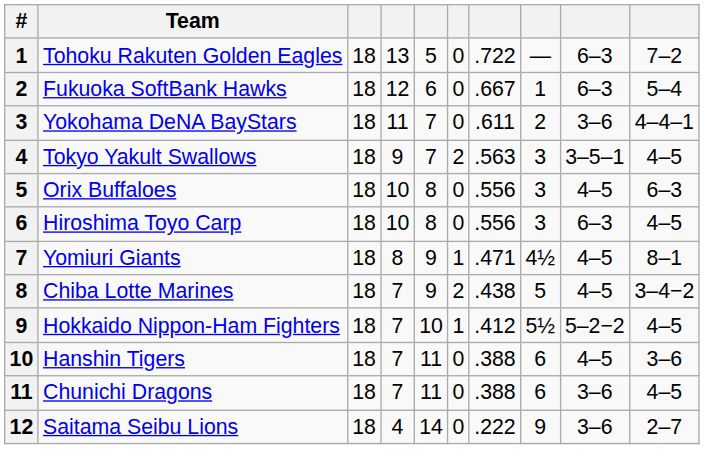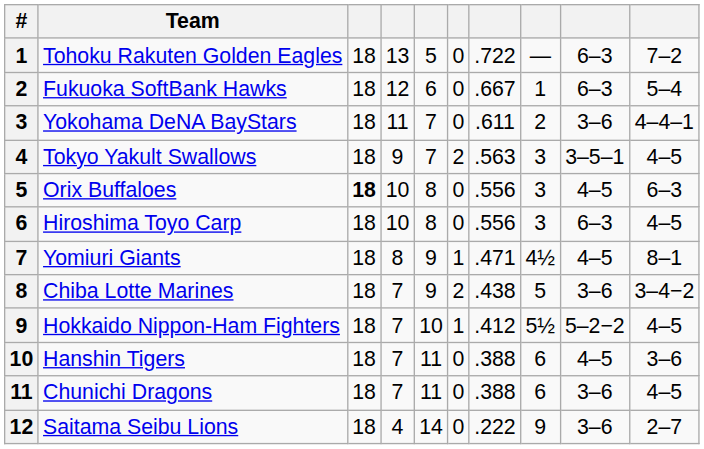 <table class="wikitable plainrowheaders" style="text-align:center;">
 <tr>
 <th scope="col">#</th>
 <th scope="col">Team</th>
 <th scope="col"></th>
 <th scope="col"></th>
 <th scope="col"></th>
 <th scope="col"><a href='#'></a></th>
 <th scope="col"><a href='#'></a></th>
 <th scope="col"></th>
 <th scope="col"></th>
 <th scope="col"></th>
 </tr>
 <tr>
 <th>1</th>
 <td style="text-align:left;"><a href='#'>Tohoku Rakuten Golden Eagles</a></td>
 <td>18</td>
 <td>13</td>
 <td>5</td>
 <td>0</td>
 <td>.722</td>
 <td>—</td>
 <td>6–3</td>
 <td>7–2</td>
 </tr>
 <tr>
 <th>2</th>
 <td style="text-align:left;"><a href='#'>Fukuoka SoftBank Hawks</a></td>
 <td>18</td>
 <td>12</td>
 <td>6</td>
 <td>0</td>
 <td>.667</td>
 <td>1</td>
 <td>6–3</td>
 <td>5–4</td>
 </tr>
 <tr>
 <th>3</th>
 <td style="text-align:left;"><a href='#'>Yokohama DeNA BayStars</a></td>
 <td>18</td>
 <td>11</td>
 <td>7</td>
 <td>0</td>
 <td>.611</td>
 <td>2</td>
 <td>3–6</td>
 <td>4–4–1</td>
 </tr>
 <tr>
 <th>4</th>
 <td style="text-align:left;"><a href='#'>Tokyo Yakult Swallows</a></td>
 <td>18</td>
 <td>9</td>
 <td>7</td>
 <td>2</td>
 <td>.563</td>
 <td>3</td>
 <td>3–5–1</td>
 <td>4–5</td>
 </tr>
 <tr>
 <th>5</th>
 <td style="text-align:left;"><a href='#'>Orix Buffaloes</a></td>
-<td>18</td>
+<td><strong>18</strong></td>
 <td>10</td>
 <td>8</td>
 <td>0</td>
 <td>.556</td>
 <td>3</td>
 <td>4–5</td>
 <td>6–3</td>
 </tr>
 <tr>
 <th>6</th>
 <td style="text-align:left;"><a href='#'>Hiroshima Toyo Carp</a></td>
 <td>18</td>
 <td>10</td>
 <td>8</td>
 <td>0</td>
 <td>.556</td>
 <td>3</td>
 <td>6–3</td>
 <td>4–5</td>
 </tr>
 <tr>
 <th>7</th>
 <td style="text-align:left;"><a href='#'>Yomiuri Giants</a></td>
 <td>18</td>
 <td>8</td>
 <td>9</td>
 <td>1</td>
 <td>.471</td>
 <td>4½</td>
 <td>4–5</td>
 <td>8–1</td>
 </tr>
 <tr>
 <th>8</th>
 <td style="text-align:left;"><a href='#'>Chiba Lotte Marines</a></td>
 <td>18</td>
 <td>7</td>
 <td>9</td>
 <td>2</td>
 <td>.438</td>
 <td>5</td>
-<td>4–5</td>
+<td>3–6</td>
 <td>3–4−2</td>
 </tr>
 <tr>
 <th>9</th>
 <td style="text-align:left;"><a href='#'>Hokkaido Nippon-Ham Fighters</a></td>
 <td>18</td>
 <td>7</td>
 <td>10</td>
 <td>1</td>
 <td>.412</td>
 <td>5½</td>
 <td>5–2−2</td>
 <td>4–5</td>
 </tr>
 <tr>
 <th>10</th>
 <td style="text-align:left;"><a href='#'>Hanshin Tigers</a></td>
 <td>18</td>
 <td>7</td>
 <td>11</td>
 <td>0</td>
 <td>.388</td>
 <td>6</td>
 <td>4–5</td>
 <td>3–6</td>
 </tr>
 <tr>
 <th>11</th>
 <td style="text-align:left;"><a href='#'>Chunichi Dragons</a></td>
 <td>18</td>
 <td>7</td>
 <td>11</td>
 <td>0</td>
 <td>.388</td>
 <td>6</td>
 <td>3–6</td>
 <td>4–5</td>
 </tr>
 <tr>
 <th>12</th>
 <td style="text-align:left;"><a href='#'>Saitama Seibu Lions</a></td>
 <td>18</td>
 <td>4</td>
 <td>14</td>
 <td>0</td>
 <td>.222</td>
 <td>9</td>
 <td>3–6</td>
 <td>2–7</td>
 </tr>
 </table>
